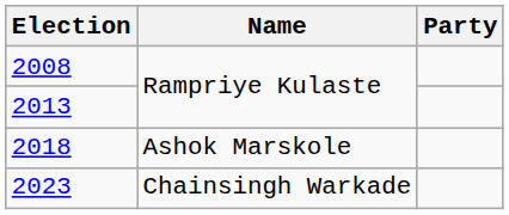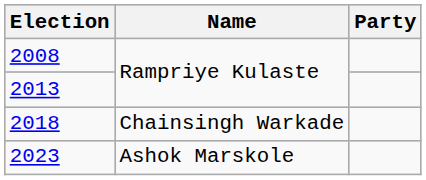 <table class="wikitable sortable">
 <tr>
 <th>Election</th>
 <th>Name</th>
 <th colspan=2>Party</th>
 </tr>
 <tr>
 <td><a href='#'>2008</a></td>
 <td rowspan=2>Rampriye Kulaste</td>
 <td></td>
 </tr>
 <tr>
 <td><a href='#'>2013</a></td>
 </tr>
 <tr>
 <td><a href='#'>2018</a></td>
-<td>Ashok Marskole</td>
+<td>Chainsingh Warkade</td>
 <td></td>
 </tr>
 <tr>
 <td><a href='#'>2023</a></td>
-<td>Chainsingh Warkade</td>
+<td>Ashok Marskole</td>
 </tr>
 </table>
